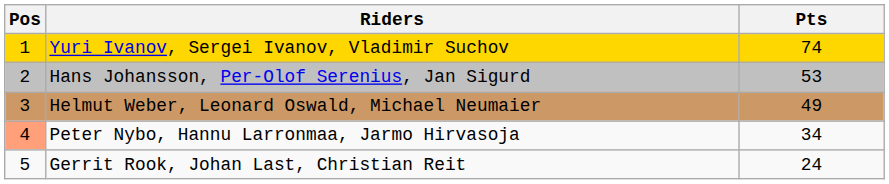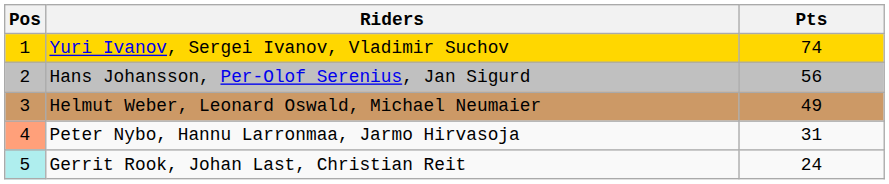 <table class="wikitable" style="font-size: 100%">
 <tr>
 <th width=20>Pos</th>
 <th width=500>Riders</th>
 <th width=100>Pts</th>
 </tr>
 <tr align=center style="background-color: gold;">
 <td>1</td>
 <td align="left"> <a href='#'>Yuri Ivanov</a>, Sergei Ivanov, Vladimir Suchov</td>
 <td>74</td>
 </tr>
 <tr align=center style="background-color: silver;">
 <td>2</td>
 <td align="left"> Hans Johansson, <a href='#'>Per-Olof Serenius</a>, Jan Sigurd</td>
-<td>53</td>
+<td>56</td>
 </tr>
 <tr align=center style="background-color: #cc9966;">
 <td>3</td>
 <td align="left"> Helmut Weber, Leonard Oswald, Michael Neumaier</td>
 <td>49</td>
 </tr>
 <tr align=center>
 <td style="background: lightsalmon;">4</td>
 <td align="left"> Peter Nybo, Hannu Larronmaa, Jarmo Hirvasoja</td>
-<td>34</td>
+<td>31</td>
 </tr>
 <tr align=center>
-<td>5</td>
+<td style="background: paleturquoise;">5</td>
 <td align="left"> Gerrit Rook, Johan Last, Christian Reit</td>
 <td>24</td>
 </tr>
 </table>
